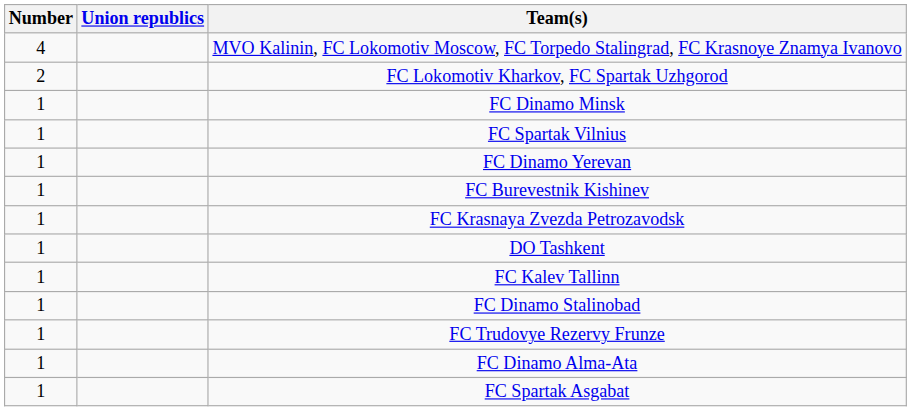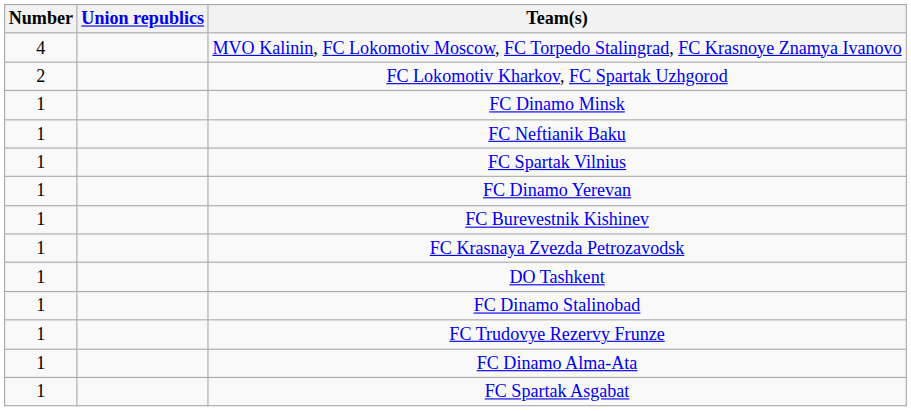 <table class="wikitable" style="text-align:center">
 <tr>
 <th>Number</th>
 <th><a href='#'>Union republics</a></th>
 <th>Team(s)</th>
 </tr>
 <tr>
 <td rowspan="1">4</td>
 <td align="left"></td>
 <td><a href='#'>MVO Kalinin</a>, <a href='#'>FC Lokomotiv Moscow</a>, <a href='#'>FC Torpedo Stalingrad</a>, <a href='#'>FC Krasnoye Znamya Ivanovo</a></td>
 </tr>
 <tr>
 <td rowspan="1">2</td>
 <td align="left"></td>
 <td><a href='#'>FC Lokomotiv Kharkov</a>, <a href='#'>FC Spartak Uzhgorod</a></td>
 </tr>
 <tr>
 <td rowspan="1">1</td>
 <td align="left"></td>
 <td><a href='#'>FC Dinamo Minsk</a></td>
+</tr>
+<tr>
+<td rowspan="1">1</td>
+<td align="left"></td>
+<td><a href='#'>FC Neftianik Baku</a></td>
 </tr>
 <tr>
 <td rowspan="1">1</td>
 <td align="left"></td>
 <td><a href='#'>FC Spartak Vilnius</a></td>
 </tr>
 <tr>
 <td rowspan="1">1</td>
 <td align="left"></td>
 <td><a href='#'>FC Dinamo Yerevan</a></td>
 </tr>
 <tr>
 <td rowspan="1">1</td>
 <td align="left"></td>
 <td><a href='#'>FC Burevestnik Kishinev</a></td>
 </tr>
 <tr>
 <td rowspan="1">1</td>
 <td align="left"></td>
 <td><a href='#'>FC Krasnaya Zvezda Petrozavodsk</a></td>
 </tr>
 <tr>
 <td rowspan="1">1</td>
 <td align="left"></td>
 <td><a href='#'>DO Tashkent</a></td>
 </tr>
 <tr>
 <td rowspan="1">1</td>
 <td align="left"></td>
-<td><a href='#'>FC Kalev Tallinn</a></td>
-</tr>
-<tr>
-<td rowspan="1">1</td>
-<td align="left"></td>
 <td><a href='#'>FC Dinamo Stalinobad</a></td>
 </tr>
 <tr>
 <td rowspan="1">1</td>
 <td align="left"></td>
 <td><a href='#'>FC Trudovye Rezervy Frunze</a></td>
 </tr>
 <tr>
 <td rowspan="1">1</td>
 <td align="left"></td>
 <td><a href='#'>FC Dinamo Alma-Ata</a></td>
 </tr>
 <tr>
 <td rowspan="1">1</td>
 <td align="left"></td>
 <td><a href='#'>FC Spartak Asgabat</a></td>
 </tr>
 </table>
